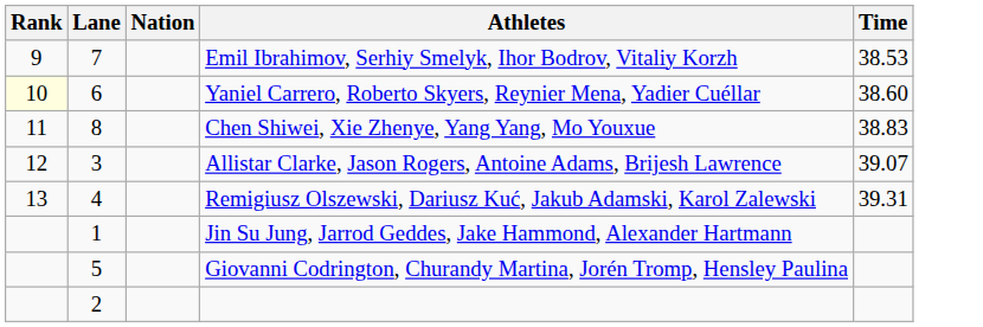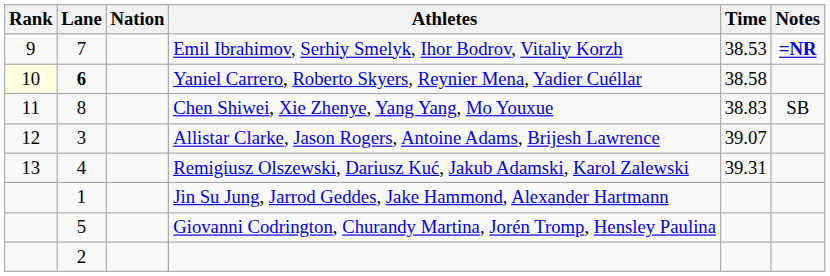 <table class="wikitable sortable" style="text-align:center">
 <tr>
 <th>Rank</th>
 <th>Lane</th>
 <th>Nation</th>
 <th>Athletes</th>
 <th>Time</th>
+<th>Notes</th>
 </tr>
 <tr>
 <td>9</td>
 <td>7</td>
 <td align=left></td>
 <td align=left><a href='#'>Emil Ibrahimov</a>, <a href='#'>Serhiy Smelyk</a>, <a href='#'>Ihor Bodrov</a>, <a href='#'>Vitaliy Korzh</a></td>
 <td>38.53</td>
+<td><strong><a href='#'>=NR</a></strong></td>
 </tr>
 <tr>
 <td style="background: lightyellow;">10</td>
-<td>6</td>
+<td><strong>6</strong></td>
 <td align=left></td>
 <td align=left><a href='#'>Yaniel Carrero</a>, <a href='#'>Roberto Skyers</a>, <a href='#'>Reynier Mena</a>, <a href='#'>Yadier Cuéllar</a></td>
-<td>38.60</td>
+<td>38.58</td>
+<td></td>
 </tr>
 <tr>
 <td>11</td>
 <td>8</td>
 <td align=left></td>
 <td align=left><a href='#'>Chen Shiwei</a>, <a href='#'>Xie Zhenye</a>, <a href='#'>Yang Yang</a>, <a href='#'>Mo Youxue</a></td>
 <td>38.83</td>
+<td>SB</td>
 </tr>
 <tr>
 <td>12</td>
 <td>3</td>
 <td align=left></td>
 <td align=left><a href='#'>Allistar Clarke</a>, <a href='#'>Jason Rogers</a>, <a href='#'>Antoine Adams</a>, <a href='#'>Brijesh Lawrence</a></td>
 <td>39.07</td>
+<td></td>
 </tr>
 <tr>
 <td>13</td>
 <td>4</td>
 <td align=left></td>
 <td align=left><a href='#'>Remigiusz Olszewski</a>, <a href='#'>Dariusz Kuć</a>, <a href='#'>Jakub Adamski</a>, <a href='#'>Karol Zalewski</a></td>
 <td>39.31</td>
+<td></td>
 </tr>
 <tr>
 <td></td>
 <td>1</td>
 <td align=left></td>
 <td align=left><a href='#'>Jin Su Jung</a>, <a href='#'>Jarrod Geddes</a>, <a href='#'>Jake Hammond</a>, <a href='#'>Alexander Hartmann</a></td>
+<td></td>
 <td></td>
 </tr>
 <tr>
 <td></td>
 <td>5</td>
 <td align=left></td>
 <td align=left><a href='#'>Giovanni Codrington</a>, <a href='#'>Churandy Martina</a>, <a href='#'>Jorén Tromp</a>, <a href='#'>Hensley Paulina</a></td>
 <td></td>
+<td></td>
 </tr>
 <tr>
 <td></td>
 <td>2</td>
 <td align=left></td>
 <td align=left></td>
 <td></td>
+<td></td>
 </tr>
 </table>
